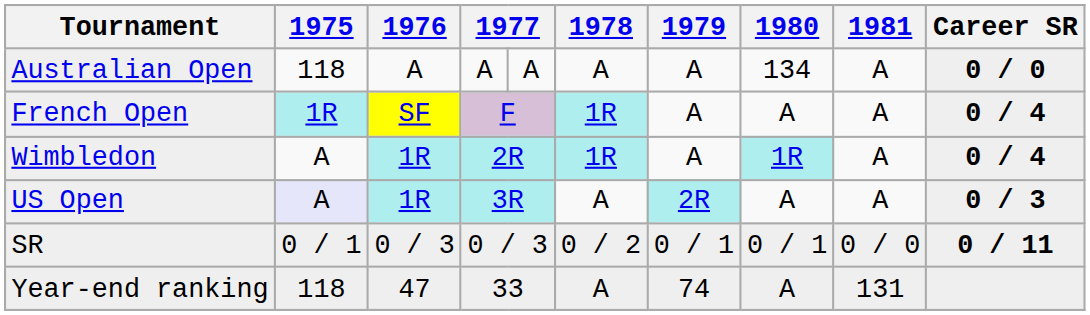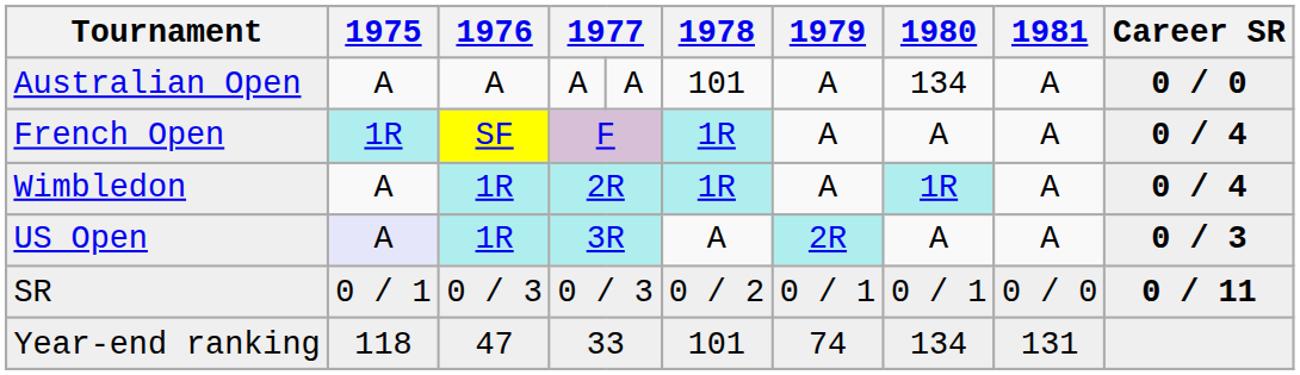 <table class="wikitable">
 <tr style="background:#efefef;">
 <th>Tournament</th>
 <th><a href='#'>1975</a></th>
 <th><a href='#'>1976</a></th>
 <th colspan="2"><a href='#'>1977</a></th>
 <th><a href='#'>1978</a></th>
 <th><a href='#'>1979</a></th>
 <th><a href='#'>1980</a></th>
 <th><a href='#'>1981</a></th>
 <th>Career SR</th>
 </tr>
 <tr>
 <td style="background:#EFEFEF;"><a href='#'>Australian Open</a></td>
-<td style="text-align:center;">118</td>
 <td style="text-align:center;">A</td>
 <td style="text-align:center;">A</td>
 <td style="text-align:center;">A</td>
 <td style="text-align:center;">A</td>
+<td style="text-align:center;">101</td>
 <td style="text-align:center;">A</td>
 <td style="text-align:center;">134</td>
 <td style="text-align:center;">A</td>
 <td style="text-align:center; background:#efefef;"><strong>0 / 0</strong></td>
 </tr>
 <tr>
 <td style="background:#EFEFEF;"><a href='#'>French Open</a></td>
 <td style="text-align:center; background:#afeeee;"><a href='#'>1R</a></td>
 <td style="text-align:center; background:yellow;"><a href='#'>SF</a></td>
 <td colspan="2"  style="text-align:center; background:thistle;"><a href='#'>F</a></td>
 <td style="text-align:center; background:#afeeee;"><a href='#'>1R</a></td>
 <td style="text-align:center;">A</td>
 <td style="text-align:center;">A</td>
 <td style="text-align:center;">A</td>
 <td style="text-align:center; background:#efefef;"><strong>0 / 4</strong></td>
 </tr>
 <tr>
 <td style="background:#EFEFEF;"><a href='#'>Wimbledon</a></td>
 <td style="text-align:center;">A</td>
 <td style="text-align:center; background:#afeeee;"><a href='#'>1R</a></td>
 <td colspan="2"  style="text-align:center; background:#afeeee;"><a href='#'>2R</a></td>
 <td style="text-align:center; background:#afeeee;"><a href='#'>1R</a></td>
 <td style="text-align:center;">A</td>
 <td style="text-align:center; background:#afeeee;"><a href='#'>1R</a></td>
 <td style="text-align:center;">A</td>
 <td style="text-align:center; background:#efefef;"><strong>0 / 4</strong></td>
 </tr>
 <tr>
 <td style="background:#EFEFEF;"><a href='#'>US Open</a></td>
 <td style="background: lavender; text-align:center;">A</td>
 <td style="text-align:center; background:#afeeee;"><a href='#'>1R</a></td>
 <td colspan="2"  style="text-align:center; background:#afeeee;"><a href='#'>3R</a></td>
 <td style="text-align:center;">A</td>
 <td style="text-align:center; background:#afeeee;"><a href='#'>2R</a></td>
 <td style="text-align:center;">A</td>
 <td style="text-align:center;">A</td>
 <td style="text-align:center; background:#efefef;"><strong>0 / 3</strong></td>
 </tr>
 <tr>
 <td style="background:#EFEFEF;">SR</td>
 <td style="text-align:center; background:#efefef;">0 / 1</td>
 <td style="text-align:center; background:#efefef;">0 / 3</td>
 <td colspan="2"  style="text-align:center; background:#efefef;">0 / 3</td>
 <td style="text-align:center; background:#efefef;">0 / 2</td>
 <td style="text-align:center; background:#efefef;">0 / 1</td>
 <td style="text-align:center; background:#efefef;">0 / 1</td>
 <td style="text-align:center; background:#efefef;">0 / 0</td>
 <td style="text-align:center; background:#efefef;"><strong>0 / 11</strong></td>
 </tr>
 <tr style="background:#efefef;">
 <td align=left>Year-end ranking</td>
 <td style="text-align:center;">118</td>
 <td style="text-align:center;">47</td>
 <td colspan="2" style="text-align:center;">33</td>
-<td style="text-align:center;">A</td>
+<td style="text-align:center;">101</td>
 <td style="text-align:center;">74</td>
-<td style="text-align:center;">A</td>
+<td style="text-align:center;">134</td>
 <td style="text-align:center;">131</td>
 <td></td>
 </tr>
 </table>
